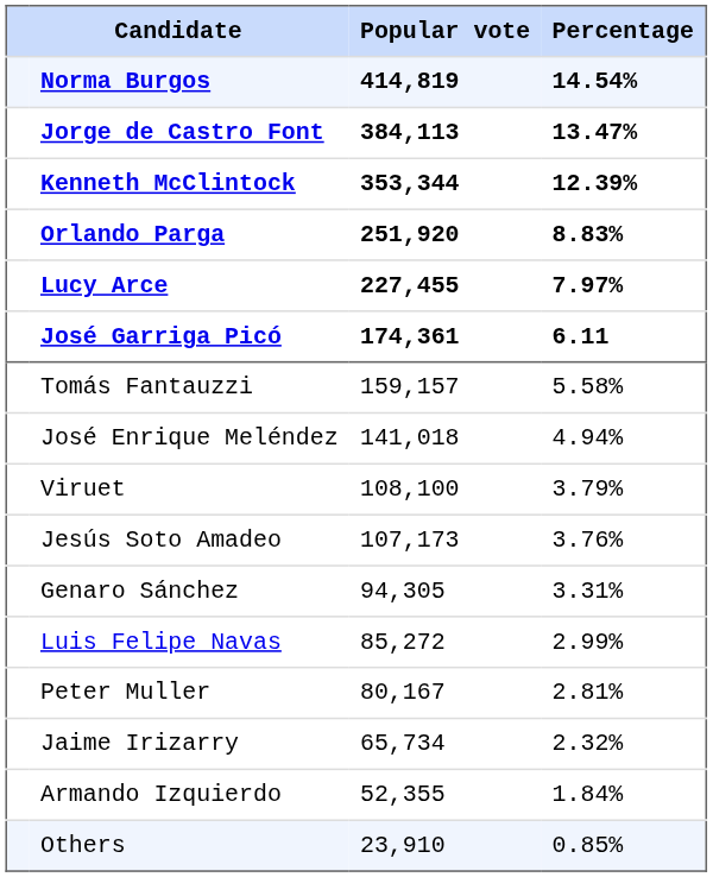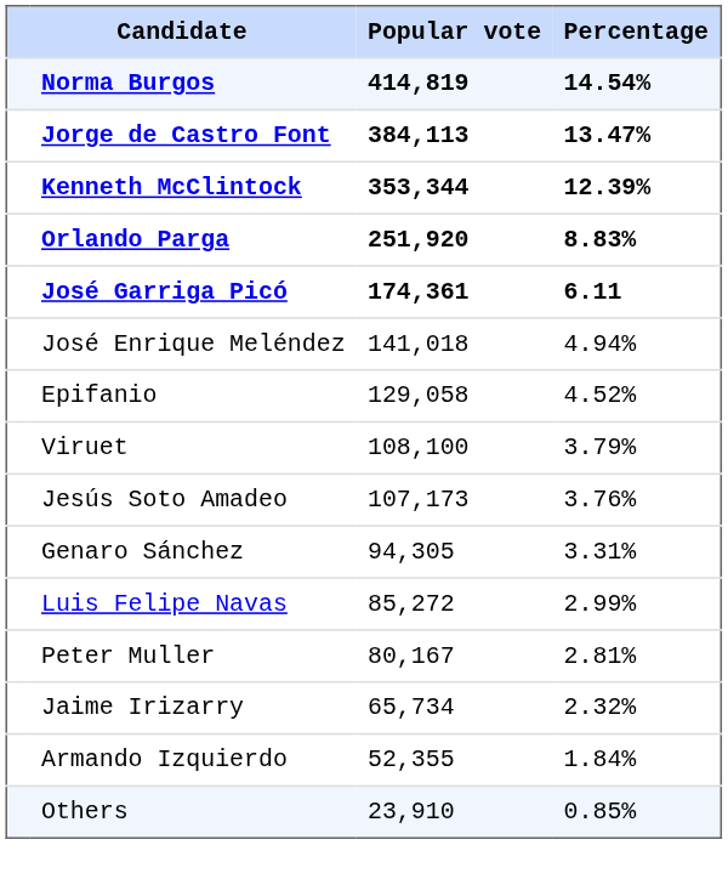 <table style="border: 1px solid #666666; border-collapse: collapse" align="center" cellpadding="6">
 <tr style="background-color: #C9DBFC">
 <th colspan="2">Candidate</th>
 <th>Popular vote</th>
 <th>Percentage</th>
 </tr>
 <tr style="background-color: #F0F5FE">
 <td style="border-top: 1px solid #DDDDDD"></td>
 <td style="border-top: 1px solid #DDDDDD"><strong><a href='#'>Norma Burgos</a></strong></td>
 <td style="border-top: 1px solid #DDDDDD"><strong>414,819</strong></td>
 <td style="border-top: 1px solid #DDDDDD"><strong>14.54%</strong></td>
 </tr>
 <tr>
 <td style="border-top: 1px solid #DDDDDD"></td>
 <td style="border-top: 1px solid #DDDDDD"><strong><a href='#'>Jorge de Castro Font</a></strong></td>
 <td style="border-top: 1px solid #DDDDDD"><strong>384,113</strong></td>
 <td style="border-top: 1px solid #DDDDDD"><strong>13.47%</strong></td>
 </tr>
 <tr>
 <td style="border-top: 1px solid #DDDDDD"></td>
 <td style="border-top: 1px solid #DDDDDD"><strong><a href='#'>Kenneth McClintock</a></strong></td>
 <td style="border-top: 1px solid #DDDDDD"><strong>353,344</strong></td>
 <td style="border-top: 1px solid #DDDDDD"><strong>12.39%</strong></td>
 </tr>
 <tr>
 <td style="border-top: 1px solid #DDDDDD"></td>
 <td style="border-top: 1px solid #DDDDDD"><strong><a href='#'>Orlando Parga</a></strong></td>
 <td style="border-top: 1px solid #DDDDDD"><strong>251,920</strong></td>
 <td style="border-top: 1px solid #DDDDDD"><strong>8.83%</strong></td>
 </tr>
 <tr>
 <td style="border-top: 1px solid #DDDDDD"></td>
-<td style="border-top: 1px solid #DDDDDD"><strong><a href='#'>Lucy Arce</a></strong></td>
-<td style="border-top: 1px solid #DDDDDD"><strong>227,455</strong></td>
-<td style="border-top: 1px solid #DDDDDD"><strong>7.97%</strong></td>
-</tr>
-<tr>
-<td style="border-top: 1px solid #DDDDDD"></td>
 <td style="border-top: 1px solid #DDDDDD"><strong><a href='#'>José Garriga Picó</a></strong></td>
 <td style="border-top: 1px solid #DDDDDD"><strong>174,361</strong></td>
 <td style="border-top: 1px solid #DDDDDD"><strong>6.11</strong></td>
-</tr>
-<tr>
-<td style="border-top: 1px solid #666666"></td>
-<td style="border-top: 1px solid #666666">Tomás Fantauzzi</td>
-<td style="border-top: 1px solid #666666">159,157</td>
-<td style="border-top: 1px solid #666666">5.58%</td>
 </tr>
 <tr>
 <td style="border-top: 1px solid #DDDDDD"></td>
 <td style="border-top: 1px solid #DDDDDD">José Enrique Meléndez</td>
 <td style="border-top: 1px solid #DDDDDD">141,018</td>
 <td style="border-top: 1px solid #DDDDDD">4.94%</td>
+</tr>
+<tr>
+<td style="border-top: 1px solid #DDDDDD"></td>
+<td style="border-top: 1px solid #DDDDDD">Epifanio</td>
+<td style="border-top: 1px solid #DDDDDD">129,058</td>
+<td style="border-top: 1px solid #DDDDDD">4.52%</td>
 </tr>
 <tr>
 <td style="border-top: 1px solid #DDDDDD"></td>
 <td style="border-top: 1px solid #DDDDDD">Viruet</td>
 <td style="border-top: 1px solid #DDDDDD">108,100</td>
 <td style="border-top: 1px solid #DDDDDD">3.79%</td>
 </tr>
 <tr>
 <td style="border-top: 1px solid #DDDDDD"></td>
 <td style="border-top: 1px solid #DDDDDD">Jesús Soto Amadeo</td>
 <td style="border-top: 1px solid #DDDDDD">107,173</td>
 <td style="border-top: 1px solid #DDDDDD">3.76%</td>
 </tr>
 <tr>
 <td style="border-top: 1px solid #DDDDDD"></td>
 <td style="border-top: 1px solid #DDDDDD">Genaro Sánchez</td>
 <td style="border-top: 1px solid #DDDDDD">94,305</td>
 <td style="border-top: 1px solid #DDDDDD">3.31%</td>
 </tr>
 <tr>
 <td style="border-top: 1px solid #DDDDDD"></td>
 <td style="border-top: 1px solid #DDDDDD"><a href='#'>Luis Felipe Navas</a></td>
 <td style="border-top: 1px solid #DDDDDD">85,272</td>
 <td style="border-top: 1px solid #DDDDDD">2.99%</td>
 </tr>
 <tr>
 <td style="border-top: 1px solid #DDDDDD"></td>
 <td style="border-top: 1px solid #DDDDDD">Peter Muller</td>
 <td style="border-top: 1px solid #DDDDDD">80,167</td>
 <td style="border-top: 1px solid #DDDDDD">2.81%</td>
 </tr>
 <tr>
 <td style="border-top: 1px solid #DDDDDD"></td>
 <td style="border-top: 1px solid #DDDDDD">Jaime Irizarry</td>
 <td style="border-top: 1px solid #DDDDDD">65,734</td>
 <td style="border-top: 1px solid #DDDDDD">2.32%</td>
 </tr>
 <tr>
 <td style="border-top: 1px solid #DDDDDD"></td>
 <td style="border-top: 1px solid #DDDDDD">Armando Izquierdo</td>
 <td style="border-top: 1px solid #DDDDDD">52,355</td>
 <td style="border-top: 1px solid #DDDDDD">1.84%</td>
 </tr>
 <tr style="background-color: #F0F5FE">
 <td style="border-top: 1px solid #DDDDDD"></td>
 <td style="border-top: 1px solid #DDDDDD">Others</td>
 <td style="border-top: 1px solid #DDDDDD">23,910</td>
 <td style="border-top: 1px solid #DDDDDD">0.85%</td>
 </tr>
 </table>
